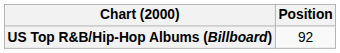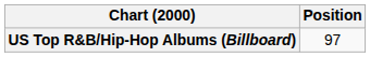 <table class="wikitable plainrowheaders" style="text-align:center;">
 <tr>
 <th scope="col">Chart (2000)</th>
 <th scope="col">Position</th>
 </tr>
 <tr>
 <th scope="row">US Top R&B/Hip-Hop Albums (<em>Billboard</em>)</th>
-<td>92</td>
+<td>97</td>
 </tr>
 </table>
